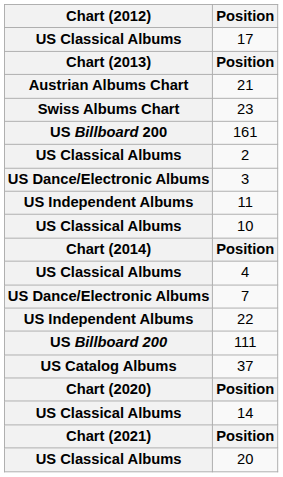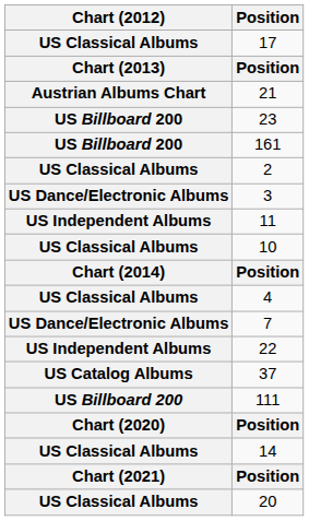 <table class="wikitable plainrowheaders" style="text-align:center">
 <tr>
 <th scope="col">Chart (2012)</th>
 <th scope="col">Position</th>
 </tr>
 <tr>
 <th scope="row">US Classical Albums</th>
 <td style="text-align:center;">17</td>
 </tr>
 <tr>
 <th scope="col">Chart (2013)</th>
 <th scope="col">Position</th>
 </tr>
 <tr>
 <th scope="row">Austrian Albums Chart</th>
 <td>21</td>
 </tr>
 <tr>
-<th scope="row">Swiss Albums Chart</th>
+<th scope="row">US <em>Billboard</em> 200</th>
 <td>23</td>
 </tr>
 <tr>
 <th scope="row">US <em>Billboard</em> 200</th>
 <td>161</td>
 </tr>
 <tr>
 <th scope="row">US Classical Albums</th>
 <td>2</td>
 </tr>
 <tr>
 <th scope="row">US Dance/Electronic Albums</th>
 <td>3</td>
 </tr>
 <tr>
 <th scope="row">US Independent Albums</th>
 <td>11</td>
 </tr>
 <tr>
 <th scope="row">US Classical Albums</th>
 <td>10</td>
 </tr>
 <tr>
 <th scope="col">Chart (2014)</th>
 <th scope="col">Position</th>
 </tr>
 <tr>
 <th scope="row">US Classical Albums</th>
 <td>4</td>
 </tr>
 <tr>
 <th scope="row">US Dance/Electronic Albums</th>
 <td>7</td>
 </tr>
 <tr>
 <th scope="row">US Independent Albums</th>
 <td>22</td>
 </tr>
 <tr>
+<th scope="row">US Catalog Albums</th>
+<td>37</td>
+</tr>
+<tr>
 <th scope="row">US <em>Billboard 200</em></th>
 <td>111</td>
-</tr>
-<tr>
-<th scope="row">US Catalog Albums</th>
-<td>37</td>
 </tr>
 <tr>
 <th scope="col">Chart (2020)</th>
 <th scope="col">Position</th>
 </tr>
 <tr>
 <th scope="row">US Classical Albums</th>
 <td>14</td>
 </tr>
 <tr>
 <th scope="col">Chart (2021)</th>
 <th scope="col">Position</th>
 </tr>
 <tr>
 <th scope="row">US Classical Albums</th>
 <td>20</td>
 </tr>
 </table>
